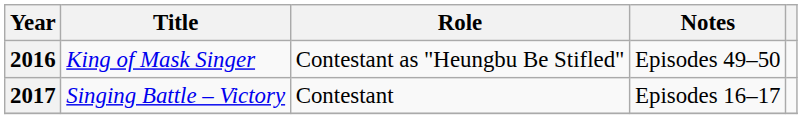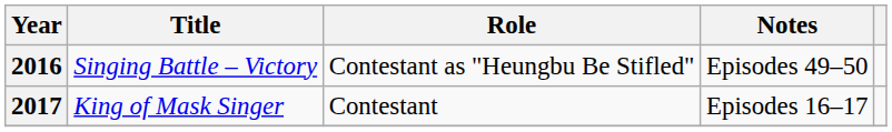 <table class="wikitable sortable plainrowheaders">
 <tr>
 <th scope="col">Year</th>
 <th scope="col">Title</th>
 <th scope="col">Role</th>
 <th scope="col">Notes</th>
 <th scope="col" class="unsortable"></th>
 </tr>
 <tr>
 <th scope="row">2016</th>
-<td><em><a href='#'>King of Mask Singer</a></em></td>
+<td><em><a href='#'>Singing Battle – Victory</a></em></td>
 <td>Contestant as "Heungbu Be Stifled"</td>
 <td>Episodes 49–50</td>
 <td></td>
 </tr>
 <tr>
 <th scope="row">2017</th>
-<td><em><a href='#'>Singing Battle – Victory</a></em></td>
+<td><em><a href='#'>King of Mask Singer</a></em></td>
 <td>Contestant</td>
 <td>Episodes 16–17</td>
 <td></td>
 </tr>
 <tr>
 </tr>
 </table>
